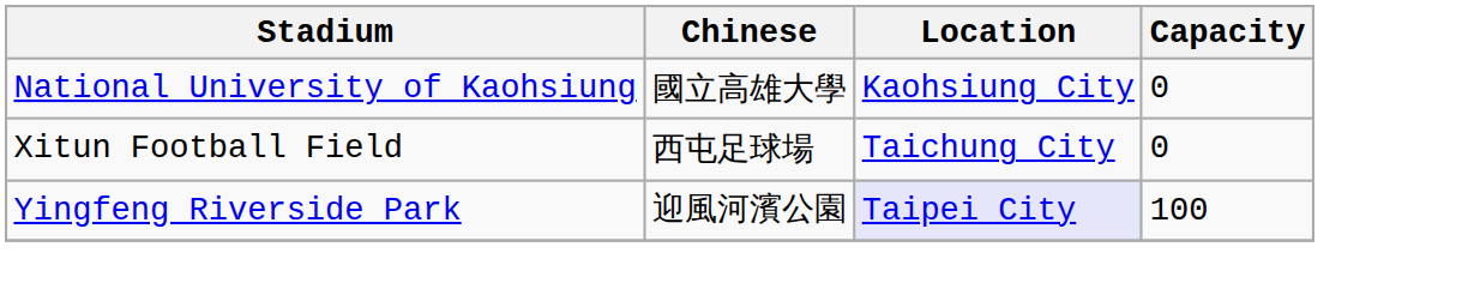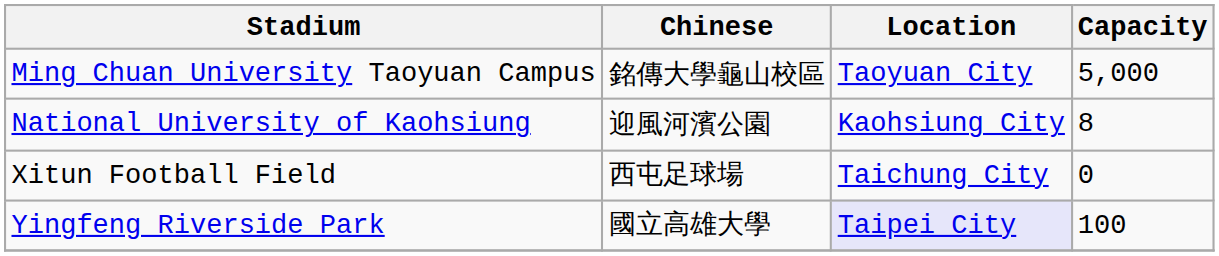 <table class="wikitable sortable">
 <tr>
 <th>Stadium</th>
 <th>Chinese</th>
 <th>Location</th>
 <th>Capacity</th>
 </tr>
 <tr>
+<td><a href='#'>Ming Chuan University</a> Taoyuan Campus</td>
+<td>銘傳大學龜山校區</td>
+<td><a href='#'>Taoyuan City</a></td>
+<td>5,000</td>
+</tr>
+<tr>
 <td><a href='#'>National University of Kaohsiung</a></td>
-<td>國立高雄大學</td>
+<td>迎風河濱公園</td>
 <td><a href='#'>Kaohsiung City</a></td>
-<td>0</td>
+<td>8</td>
 </tr>
 <tr>
 <td>Xitun Football Field</td>
 <td>西屯足球場</td>
 <td><a href='#'>Taichung City</a></td>
 <td>0</td>
 </tr>
 <tr>
 <td><a href='#'>Yingfeng Riverside Park</a></td>
-<td>迎風河濱公園</td>
+<td>國立高雄大學</td>
 <td style="background: lavender;"><a href='#'>Taipei City</a></td>
 <td>100</td>
 </tr>
 <tr>
 </tr>
 </table>
